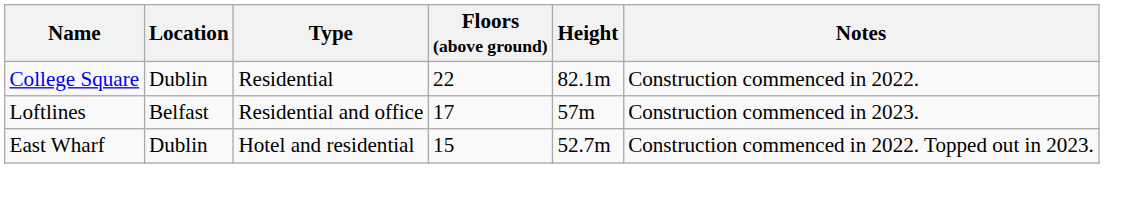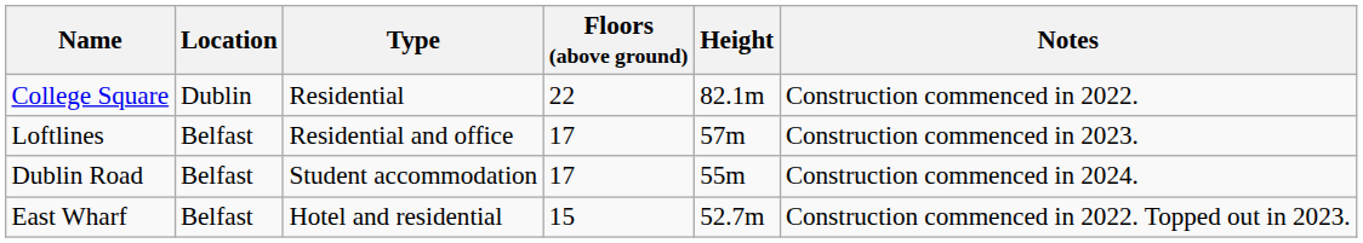 <table class="wikitable sortable">
 <tr>
 <th>Name</th>
 <th>Location</th>
 <th>Type</th>
 <th>Floors<br><small>(above ground)</small></th>
 <th>Height</th>
 <th>Notes</th>
 </tr>
 <tr>
 <td><a href='#'> College Square</a></td>
 <td>Dublin</td>
 <td>Residential</td>
 <td>22</td>
 <td>82.1m</td>
 <td>Construction commenced in 2022.</td>
 </tr>
 <tr>
 <td>Loftlines</td>
 <td>Belfast</td>
 <td>Residential and office</td>
 <td>17</td>
 <td>57m</td>
 <td>Construction commenced in 2023.</td>
 </tr>
 <tr>
+<td>Dublin Road</td>
+<td>Belfast</td>
+<td>Student accommodation</td>
+<td>17</td>
+<td>55m</td>
+<td>Construction commenced in 2024.</td>
+</tr>
+<tr>
 <td>East Wharf</td>
-<td>Dublin</td>
+<td>Belfast</td>
 <td>Hotel and residential</td>
 <td>15</td>
 <td>52.7m</td>
 <td>Construction commenced in 2022. Topped out in 2023.</td>
 </tr>
 </table>
